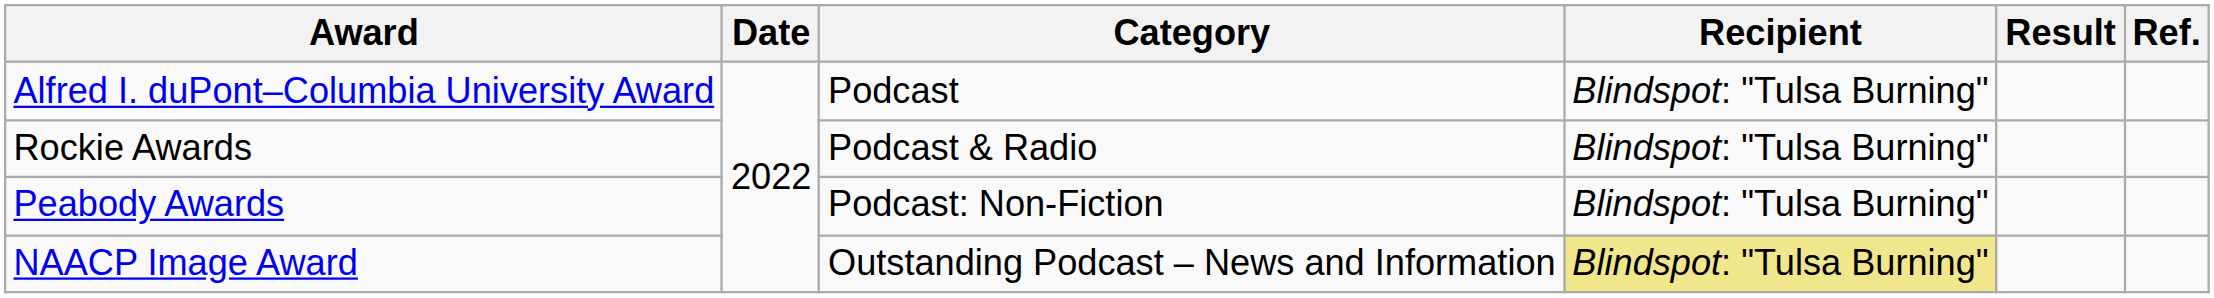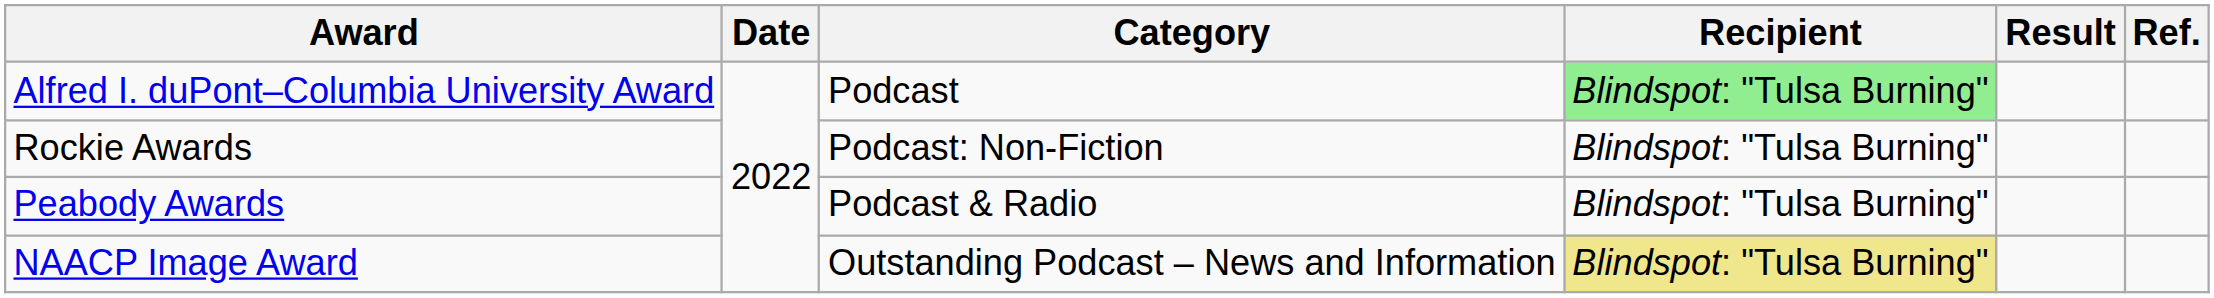 <table class="wikitable sortable">
 <tr>
 <th>Award</th>
 <th>Date</th>
 <th>Category</th>
 <th>Recipient</th>
 <th>Result</th>
 <th>Ref.</th>
 </tr>
 <tr>
 <td><a href='#'>Alfred I. duPont–Columbia University Award</a></td>
 <td rowspan="4">2022</td>
 <td>Podcast</td>
-<td><em>Blindspot</em>: "Tulsa Burning"</td>
+<td style="background: lightgreen;"><em>Blindspot</em>: "Tulsa Burning"</td>
 <td></td>
 <td></td>
 </tr>
 <tr>
 <td>Rockie Awards</td>
-<td>Podcast & Radio</td>
+<td>Podcast: Non-Fiction</td>
 <td><em>Blindspot</em>: "Tulsa Burning"</td>
 <td></td>
 <td></td>
 </tr>
 <tr>
 <td><a href='#'>Peabody Awards</a></td>
-<td>Podcast: Non-Fiction</td>
+<td>Podcast & Radio</td>
 <td><em>Blindspot</em>: "Tulsa Burning"</td>
 <td></td>
 <td></td>
 </tr>
 <tr>
 <td><a href='#'>NAACP Image Award</a></td>
 <td>Outstanding Podcast – News and Information</td>
 <td style="background: khaki;"><em>Blindspot</em>: "Tulsa Burning"</td>
 <td></td>
 <td></td>
 </tr>
 </table>
